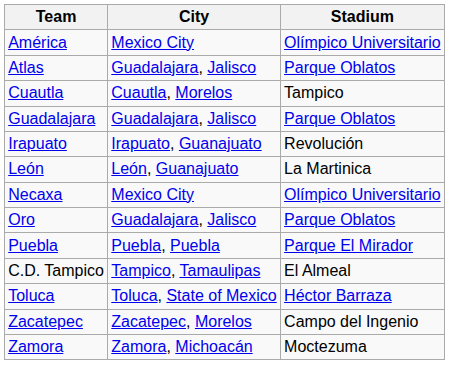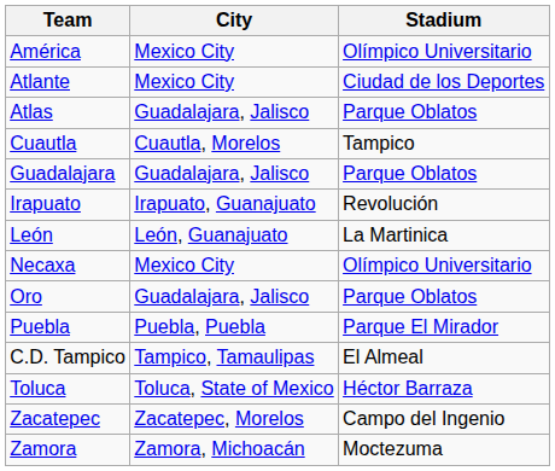 <table class="wikitable" class="toccolours sortable">
 <tr>
 <th>Team</th>
 <th>City</th>
 <th>Stadium</th>
 </tr>
 <tr>
 <td><a href='#'>América</a></td>
 <td><a href='#'>Mexico City</a></td>
 <td><a href='#'>Olímpico Universitario</a></td>
+</tr>
+<tr>
+<td><a href='#'>Atlante</a></td>
+<td><a href='#'>Mexico City</a></td>
+<td><a href='#'>Ciudad de los Deportes</a></td>
 </tr>
 <tr>
 <td><a href='#'>Atlas</a></td>
 <td><a href='#'>Guadalajara</a>, <a href='#'>Jalisco</a></td>
 <td><a href='#'>Parque Oblatos</a></td>
 </tr>
 <tr>
 <td><a href='#'>Cuautla</a></td>
 <td><a href='#'>Cuautla</a>, <a href='#'>Morelos</a></td>
 <td>Tampico</td>
 </tr>
 <tr>
 <td><a href='#'>Guadalajara</a></td>
 <td><a href='#'>Guadalajara</a>, <a href='#'>Jalisco</a></td>
 <td><a href='#'>Parque Oblatos</a></td>
 </tr>
 <tr>
 <td><a href='#'>Irapuato</a></td>
 <td><a href='#'>Irapuato</a>, <a href='#'>Guanajuato</a></td>
 <td>Revolución</td>
 </tr>
 <tr>
 <td><a href='#'>León</a></td>
 <td><a href='#'>León</a>, <a href='#'>Guanajuato</a></td>
 <td>La Martinica</td>
 </tr>
 <tr>
 <td><a href='#'>Necaxa</a></td>
 <td><a href='#'>Mexico City</a></td>
 <td><a href='#'>Olímpico Universitario</a></td>
 </tr>
 <tr>
 <td><a href='#'>Oro</a></td>
 <td><a href='#'>Guadalajara</a>, <a href='#'>Jalisco</a></td>
 <td><a href='#'>Parque Oblatos</a></td>
 </tr>
 <tr>
 <td><a href='#'>Puebla</a></td>
 <td><a href='#'>Puebla</a>, <a href='#'>Puebla</a></td>
 <td><a href='#'>Parque El Mirador</a></td>
 </tr>
 <tr>
 <td>C.D. Tampico</td>
 <td><a href='#'>Tampico</a>, <a href='#'>Tamaulipas</a></td>
 <td>El Almeal</td>
 </tr>
 <tr>
 <td><a href='#'>Toluca</a></td>
 <td><a href='#'>Toluca</a>, <a href='#'>State of Mexico</a></td>
 <td><a href='#'>Héctor Barraza</a></td>
 </tr>
 <tr>
 <td><a href='#'>Zacatepec</a></td>
 <td><a href='#'>Zacatepec</a>, <a href='#'>Morelos</a></td>
 <td>Campo del Ingenio</td>
 </tr>
 <tr>
 <td><a href='#'>Zamora</a></td>
 <td><a href='#'>Zamora</a>, <a href='#'>Michoacán</a></td>
 <td>Moctezuma</td>
 </tr>
 </table>
